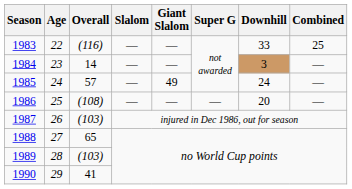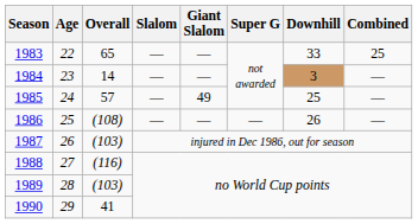 <table class=wikitable style="text-align:center">
 <tr>
 <th>Season</th>
 <th>Age</th>
 <th>Overall</th>
 <th>Slalom</th>
 <th>Giant<br>Slalom</th>
 <th>Super G</th>
 <th>Downhill</th>
 <th>Combined</th>
 </tr>
 <tr>
 <td><a href='#'>1983</a></td>
 <td><em>22</em></td>
-<td><em>(116)</em></td>
+<td>65</td>
 <td>—</td>
 <td>—</td>
 <td rowspan=3><small><em>not<br>awarded</em> </small></td>
 <td>33</td>
 <td>25</td>
 </tr>
 <tr>
 <td><a href='#'>1984</a></td>
 <td><em>23</em></td>
 <td>14</td>
 <td>—</td>
 <td>—</td>
 <td bgcolor="cc9966">3</td>
 <td>—</td>
 </tr>
 <tr>
 <td><a href='#'>1985</a></td>
 <td><em>24</em></td>
 <td>57</td>
 <td>—</td>
 <td>49</td>
-<td>24</td>
+<td>25</td>
 <td>—</td>
 </tr>
 <tr>
 <td><a href='#'>1986</a></td>
 <td><em>25</em></td>
 <td><em>(108)</em></td>
 <td>—</td>
 <td>—</td>
 <td>—</td>
-<td>20</td>
+<td>26</td>
 <td>—</td>
 </tr>
 <tr>
 <td><a href='#'>1987</a></td>
 <td><em>26</em></td>
 <td><em>(103)</em></td>
 <td colspan=5><small><em>injured in Dec 1986, out for season</em></small></td>
 </tr>
 <tr>
 <td><a href='#'>1988</a></td>
 <td><em>27</em></td>
-<td>65</td>
+<td><em>(116)</em></td>
 <td rowspan=3 colspan=5><em>no World Cup points</em></td>
 </tr>
 <tr>
 <td><a href='#'>1989</a></td>
 <td><em>28</em></td>
 <td><em>(103)</em></td>
 </tr>
 <tr>
 <td><a href='#'>1990</a></td>
 <td><em>29</em></td>
 <td>41</td>
 </tr>
 </table>
